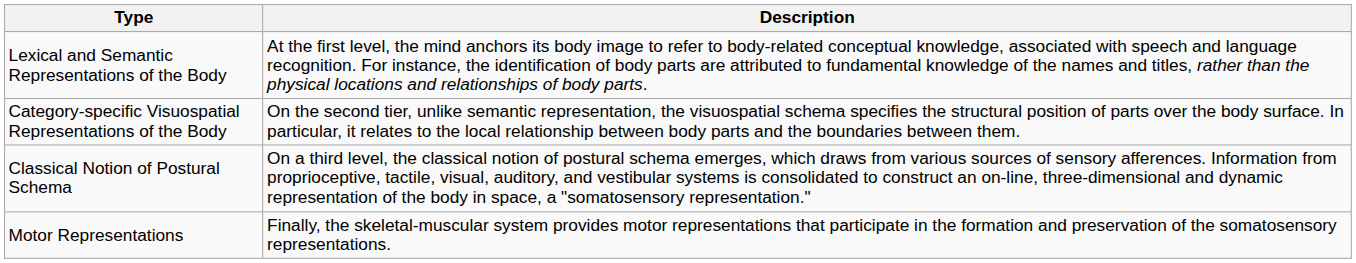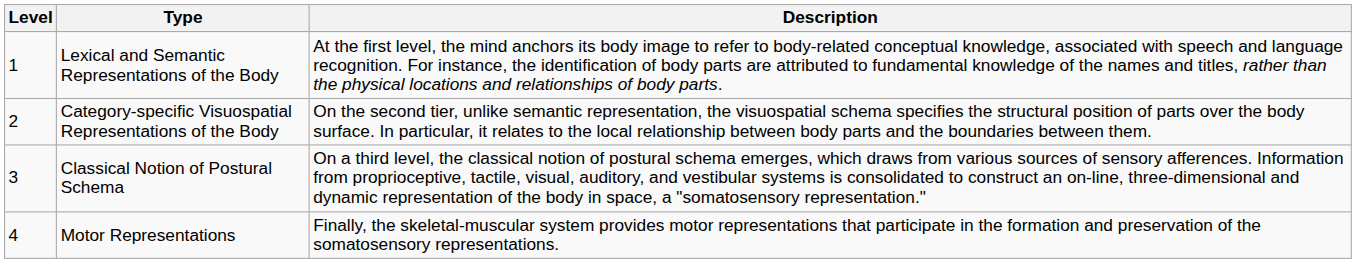 <table class="wikitable">
 <tr>
+<th>Level</th>
 <th>Type</th>
 <th>Description</th>
 </tr>
 <tr>
+<td>1</td>
 <td>Lexical and Semantic Representations of the Body</td>
 <td>At the first level, the mind anchors its body image to refer to body-related conceptual knowledge, associated with speech and language recognition. For instance, the identification of body parts are attributed to fundamental knowledge of the names and titles, <em>rather than the physical locations and relationships of body parts</em>.</td>
 </tr>
 <tr>
+<td>2</td>
 <td>Category-specific Visuospatial Representations of the Body</td>
 <td>On the second tier, unlike semantic representation, the visuospatial schema specifies the structural position of parts over the body surface. In particular, it relates to the local relationship between body parts and the boundaries between them.</td>
 </tr>
 <tr>
+<td>3</td>
 <td>Classical Notion of Postural Schema</td>
 <td>On a third level, the classical notion of postural schema emerges, which draws from various sources of sensory afferences. Information from proprioceptive, tactile, visual, auditory, and vestibular systems is consolidated to construct an on-line, three-dimensional and dynamic representation of the body in space, a "somatosensory representation."</td>
 </tr>
 <tr>
+<td>4</td>
 <td>Motor Representations</td>
 <td>Finally, the skeletal-muscular system provides motor representations that participate in the formation and preservation of the somatosensory representations.</td>
 </tr>
 </table>
